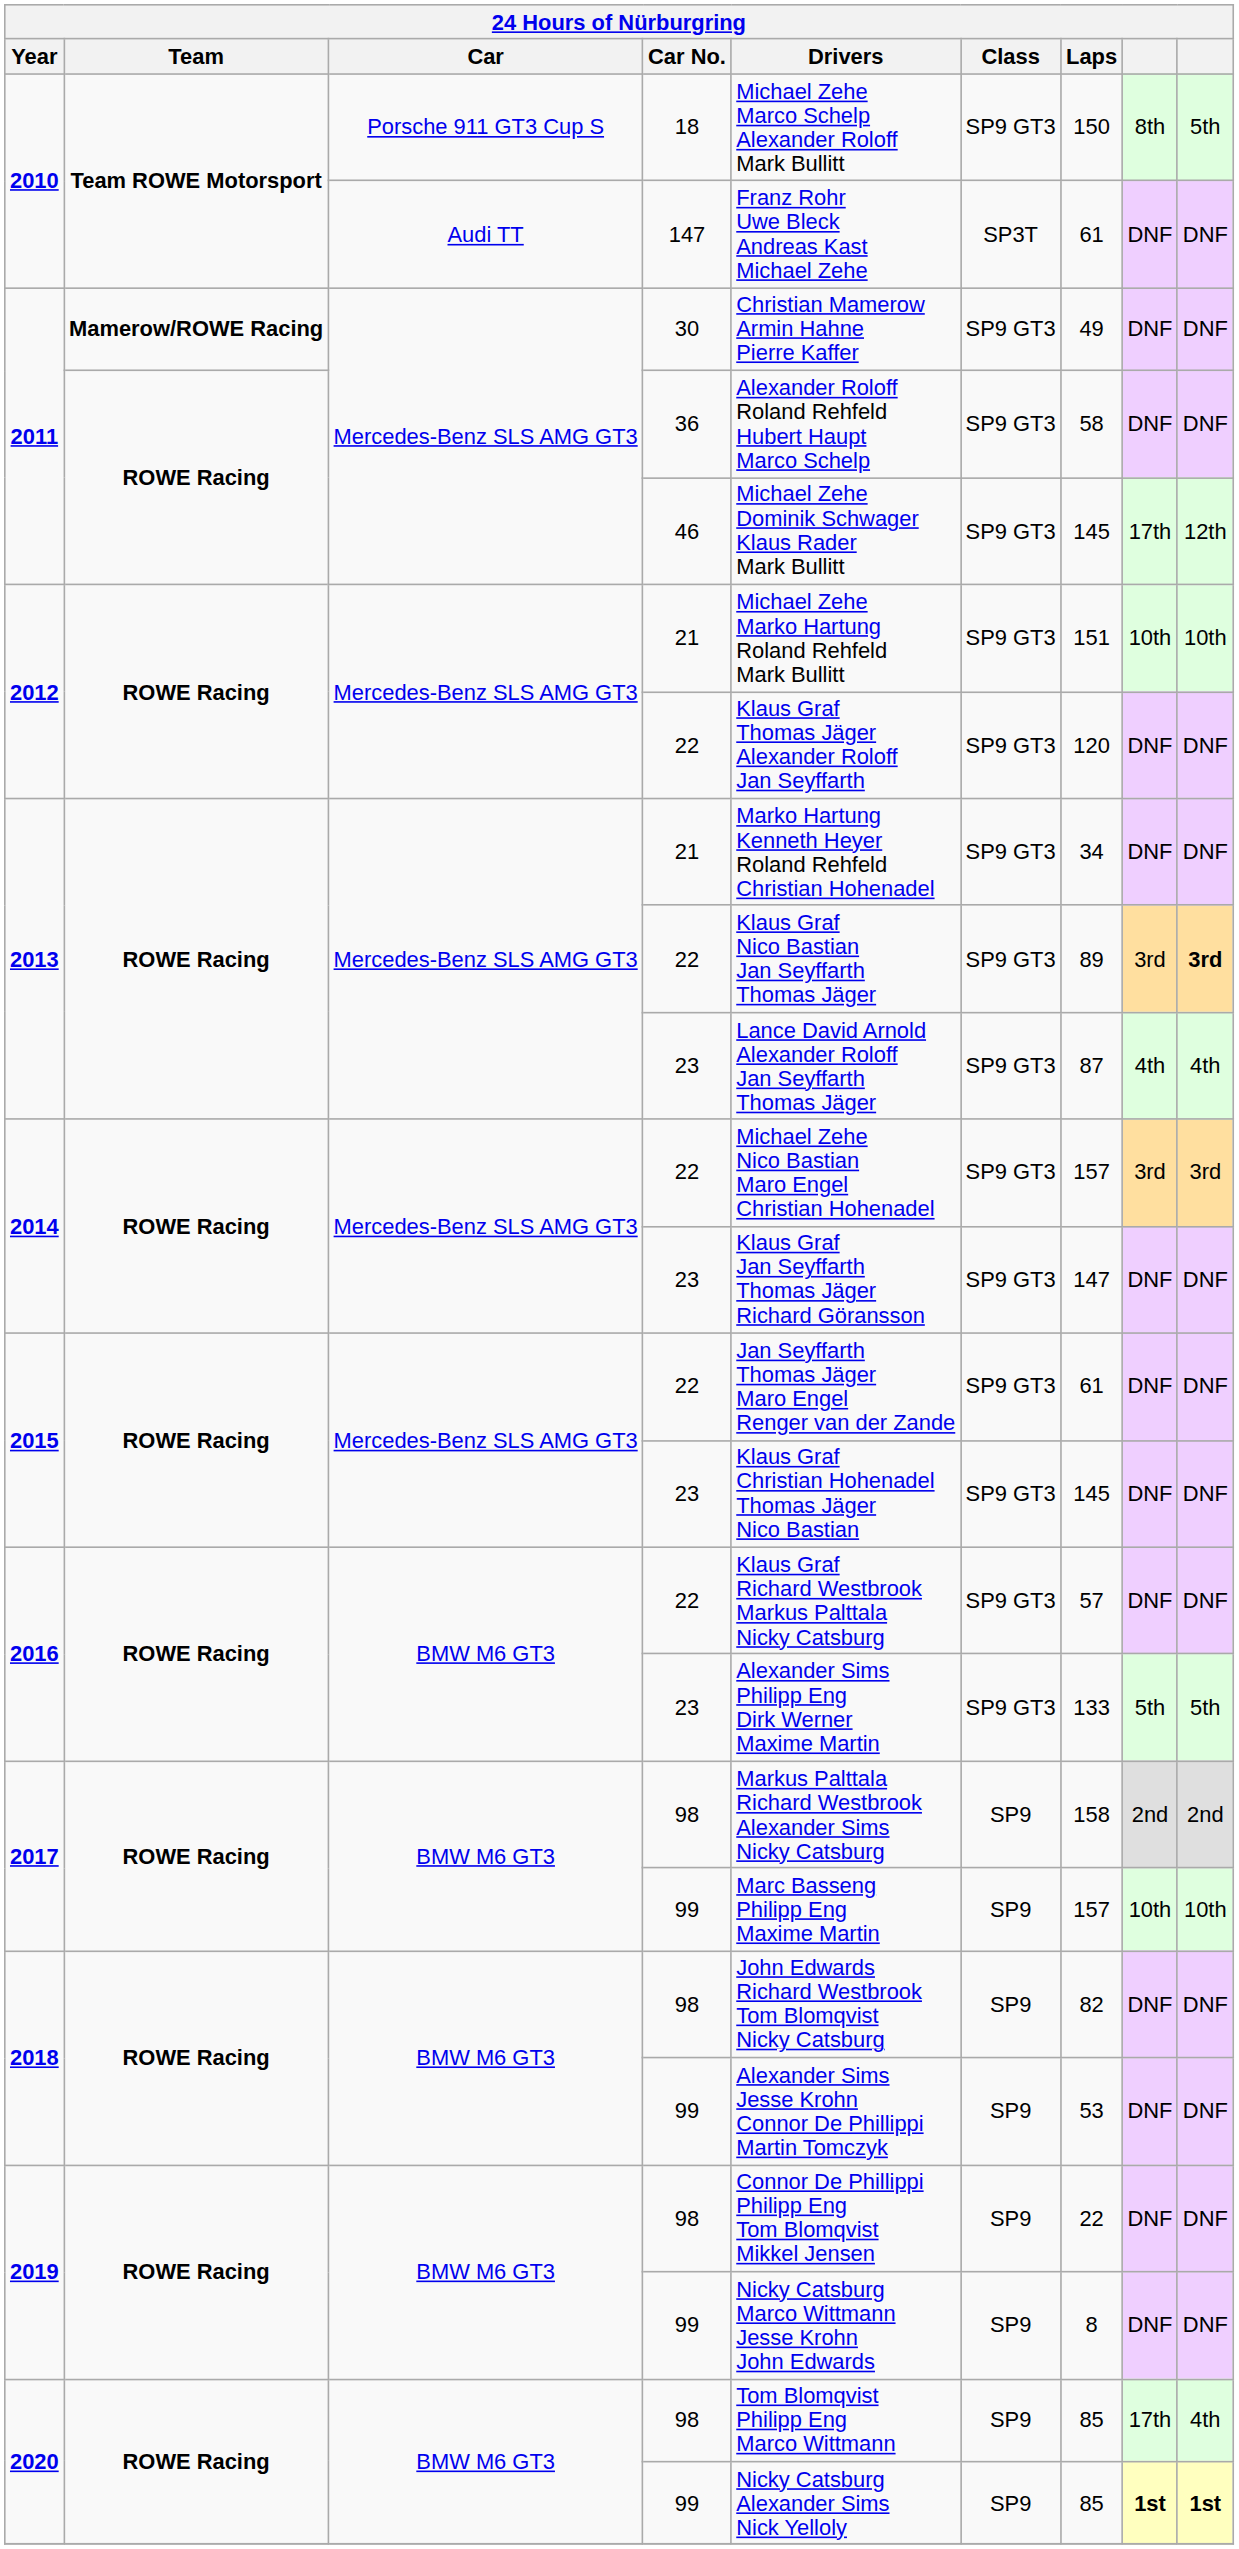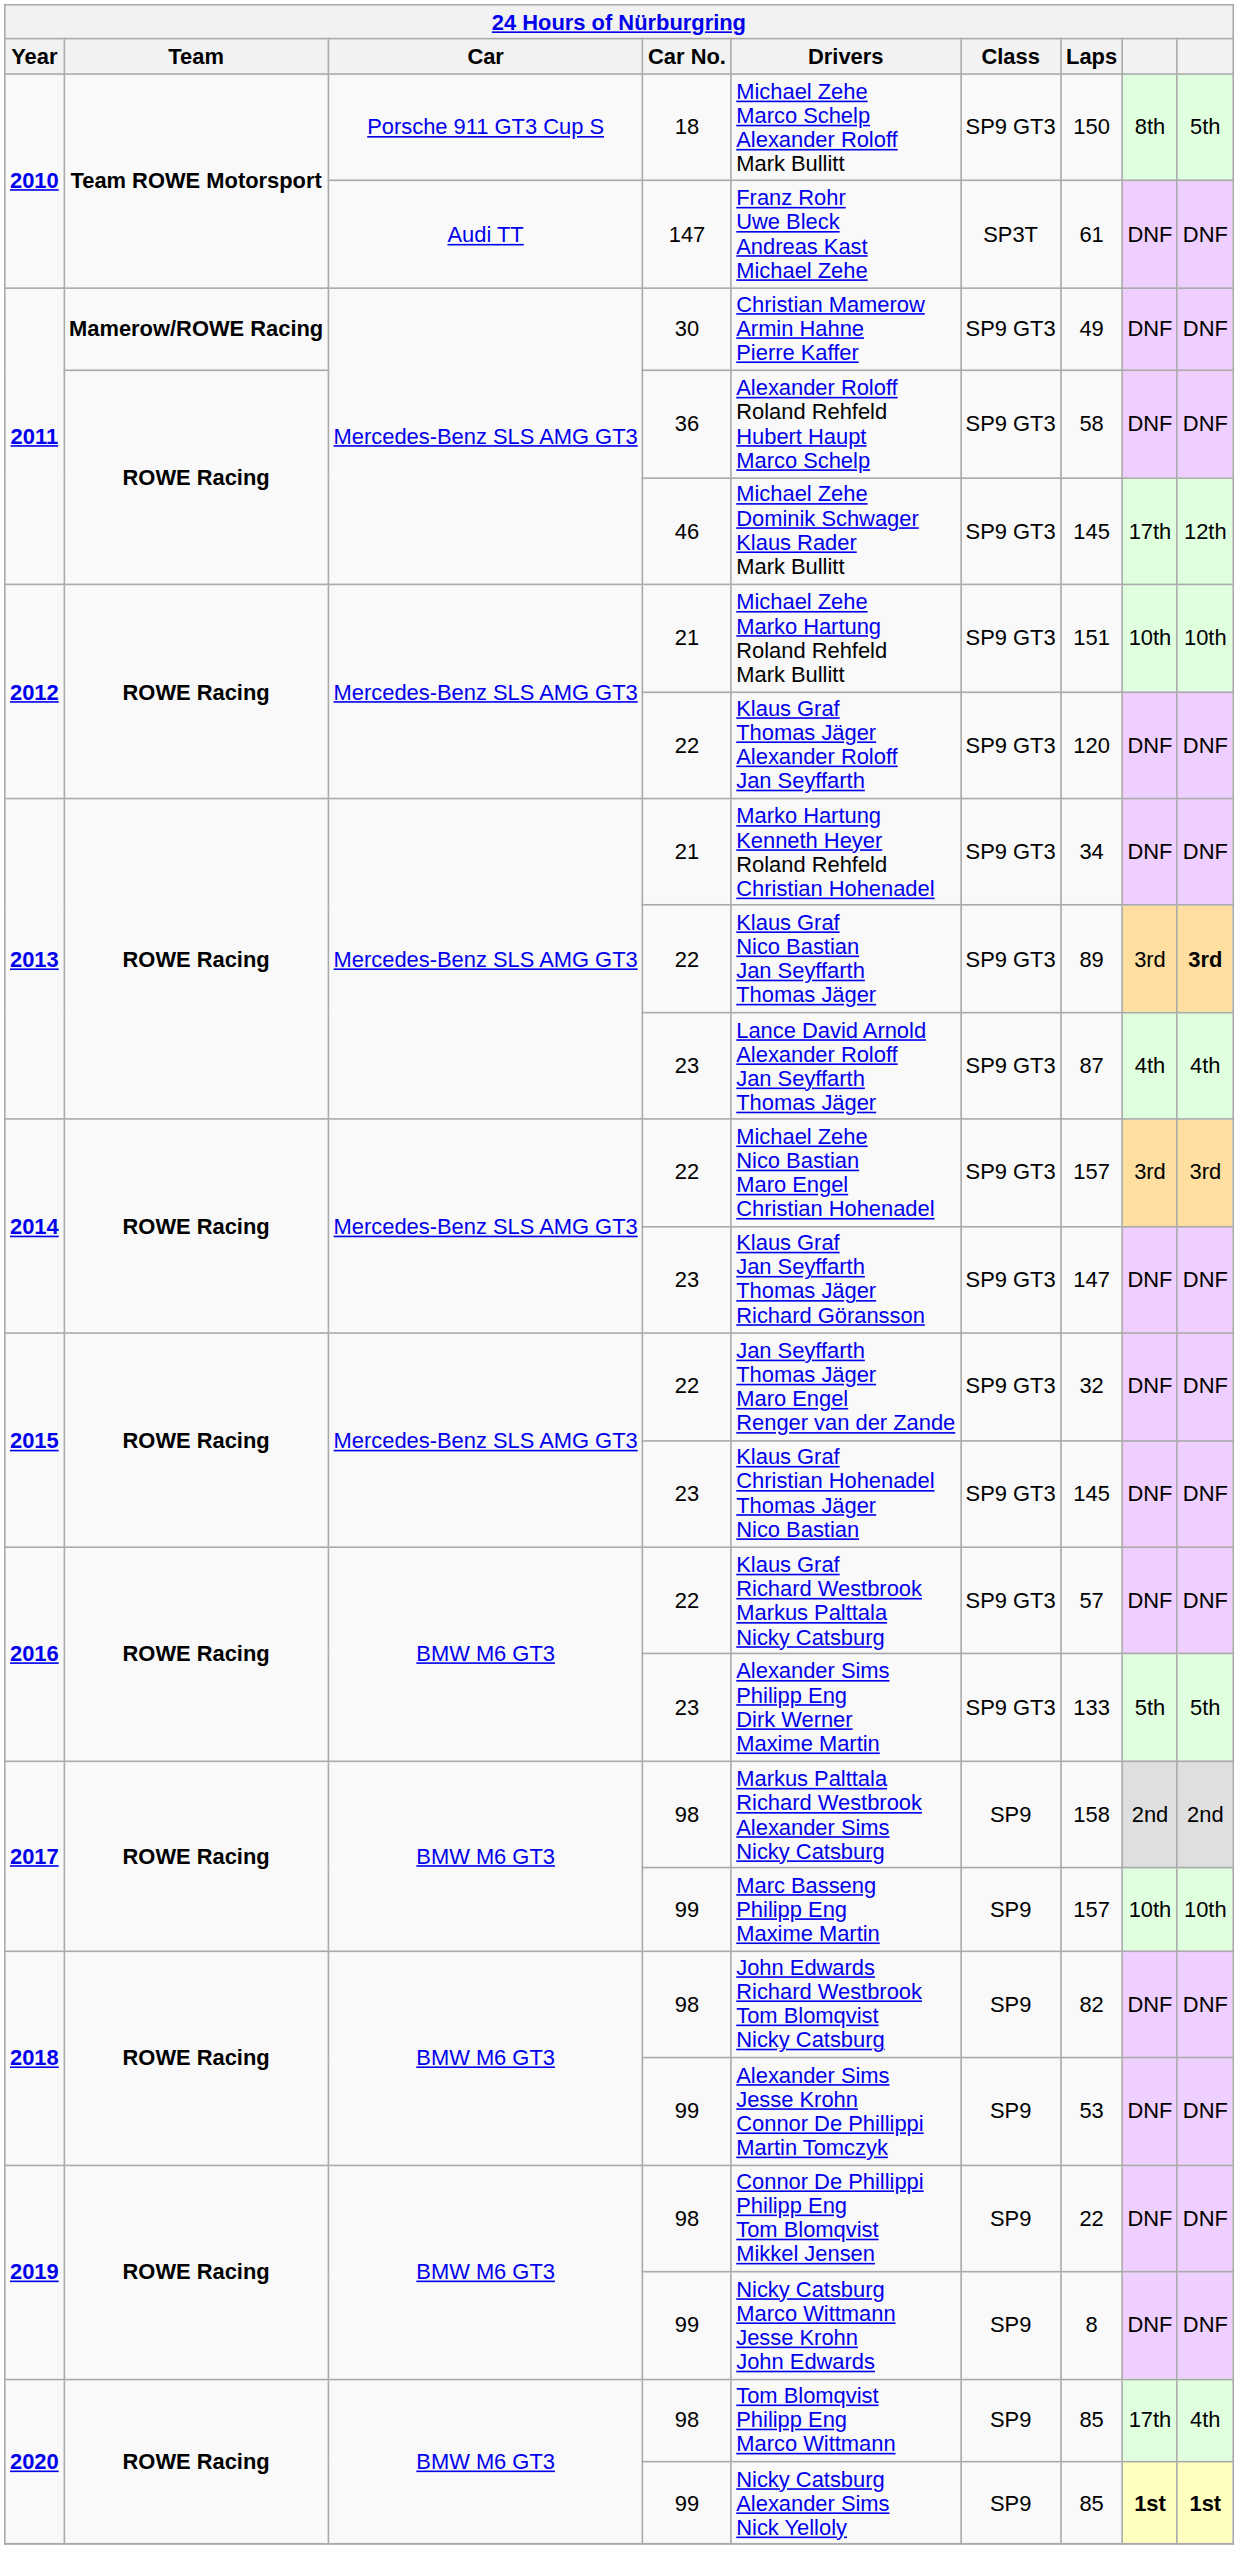 <table class="wikitable" style="text-align:center; font-size:85%">
 <tr>
 <th colspan=9><a href='#'>24 Hours of Nürburgring</a></th>
 </tr>
 <tr>
 <th>Year</th>
 <th>Team</th>
 <th>Car</th>
 <th>Car No.</th>
 <th>Drivers</th>
 <th>Class</th>
 <th>Laps</th>
 <th></th>
 <th></th>
 </tr>
 <tr>
 <td rowspan=2><strong><a href='#'>2010</a></strong></td>
 <td rowspan=2><strong>Team ROWE Motorsport</strong></td>
 <td><a href='#'>Porsche 911 GT3 Cup S</a></td>
 <td>18</td>
 <td align=left> <a href='#'>Michael Zehe</a> <br>  <a href='#'>Marco Schelp</a> <br>  <a href='#'>Alexander Roloff</a> <br>  Mark Bullitt</td>
 <td>SP9 GT3</td>
 <td>150</td>
 <td style="background:#dfffdf;">8th</td>
 <td style="background:#dfffdf;">5th</td>
 </tr>
 <tr>
 <td><a href='#'>Audi TT</a></td>
 <td>147</td>
 <td align=left> <a href='#'>Franz Rohr</a> <br>  <a href='#'>Uwe Bleck</a> <br>  <a href='#'>Andreas Kast</a> <br>  <a href='#'>Michael Zehe</a></td>
 <td>SP3T</td>
 <td>61</td>
 <td style="background:#efcfff;">DNF</td>
 <td style="background:#efcfff;">DNF</td>
 </tr>
 <tr>
 <td rowspan=3><strong><a href='#'>2011</a></strong></td>
 <td><strong>Mamerow/ROWE Racing</strong></td>
 <td rowspan=3><a href='#'>Mercedes-Benz SLS AMG GT3</a></td>
 <td>30</td>
 <td align=left> <a href='#'>Christian Mamerow</a> <br>  <a href='#'>Armin Hahne</a> <br>  <a href='#'>Pierre Kaffer</a></td>
 <td>SP9 GT3</td>
 <td>49</td>
 <td style="background:#efcfff;">DNF</td>
 <td style="background:#efcfff;">DNF</td>
 </tr>
 <tr>
 <td rowspan=2><strong>ROWE Racing</strong></td>
 <td>36</td>
 <td align=left> <a href='#'>Alexander Roloff</a> <br>  Roland Rehfeld <br>  <a href='#'>Hubert Haupt</a> <br>  <a href='#'>Marco Schelp</a></td>
 <td>SP9 GT3</td>
 <td>58</td>
 <td style="background:#efcfff;">DNF</td>
 <td style="background:#efcfff;">DNF</td>
 </tr>
 <tr>
 <td>46</td>
 <td align=left> <a href='#'>Michael Zehe</a> <br>  <a href='#'>Dominik Schwager</a> <br>  <a href='#'>Klaus Rader</a> <br>  Mark Bullitt</td>
 <td>SP9 GT3</td>
 <td>145</td>
 <td style="background:#dfffdf;">17th</td>
 <td style="background:#dfffdf;">12th</td>
 </tr>
 <tr>
 <td rowspan=2><strong><a href='#'>2012</a></strong></td>
 <td rowspan=2><strong>ROWE Racing</strong></td>
 <td rowspan=2><a href='#'>Mercedes-Benz SLS AMG GT3</a></td>
 <td>21</td>
 <td align=left> <a href='#'>Michael Zehe</a> <br>  <a href='#'>Marko Hartung</a> <br>  Roland Rehfeld <br>  Mark Bullitt</td>
 <td>SP9 GT3</td>
 <td>151</td>
 <td style="background:#dfffdf;">10th</td>
 <td style="background:#dfffdf;">10th</td>
 </tr>
 <tr>
 <td>22</td>
 <td align=left> <a href='#'>Klaus Graf</a> <br>  <a href='#'>Thomas Jäger</a> <br>  <a href='#'>Alexander Roloff</a> <br>  <a href='#'>Jan Seyffarth</a></td>
 <td>SP9 GT3</td>
 <td>120</td>
 <td style="background:#efcfff;">DNF</td>
 <td style="background:#efcfff;">DNF</td>
 </tr>
 <tr>
 <td rowspan=3><strong><a href='#'>2013</a></strong></td>
 <td rowspan=3><strong>ROWE Racing</strong></td>
 <td rowspan=3><a href='#'>Mercedes-Benz SLS AMG GT3</a></td>
 <td>21</td>
 <td align=left> <a href='#'>Marko Hartung</a> <br>  <a href='#'>Kenneth Heyer</a> <br>  Roland Rehfeld <br>  <a href='#'>Christian Hohenadel</a></td>
 <td>SP9 GT3</td>
 <td>34</td>
 <td style="background:#efcfff;">DNF</td>
 <td style="background:#efcfff;">DNF</td>
 </tr>
 <tr>
 <td>22</td>
 <td align=left> <a href='#'>Klaus Graf</a> <br>  <a href='#'>Nico Bastian</a> <br>  <a href='#'>Jan Seyffarth</a> <br>  <a href='#'>Thomas Jäger</a></td>
 <td>SP9 GT3</td>
 <td>89</td>
 <td style="background:#ffdf9f;">3rd</td>
 <td style="background:#ffdf9f;"><strong>3rd</strong></td>
 </tr>
 <tr>
 <td>23</td>
 <td align=left> <a href='#'>Lance David Arnold</a> <br>  <a href='#'>Alexander Roloff</a> <br>  <a href='#'>Jan Seyffarth</a> <br>  <a href='#'>Thomas Jäger</a></td>
 <td>SP9 GT3</td>
 <td>87</td>
 <td style="background:#dfffdf;">4th</td>
 <td style="background:#dfffdf;">4th</td>
 </tr>
 <tr>
 <td rowspan=2><strong><a href='#'>2014</a></strong></td>
 <td rowspan=2><strong>ROWE Racing</strong></td>
 <td rowspan=2><a href='#'>Mercedes-Benz SLS AMG GT3</a></td>
 <td>22</td>
 <td align=left> <a href='#'>Michael Zehe</a> <br>  <a href='#'>Nico Bastian</a> <br>  <a href='#'>Maro Engel</a> <br>  <a href='#'>Christian Hohenadel</a></td>
 <td>SP9 GT3</td>
 <td>157</td>
 <td style="background:#ffdf9f;">3rd</td>
 <td style="background:#ffdf9f;">3rd</td>
 </tr>
 <tr>
 <td>23</td>
 <td align=left> <a href='#'>Klaus Graf</a> <br>  <a href='#'>Jan Seyffarth</a> <br>  <a href='#'>Thomas Jäger</a> <br>  <a href='#'>Richard Göransson</a></td>
 <td>SP9 GT3</td>
 <td>147</td>
 <td style="background:#efcfff;">DNF</td>
 <td style="background:#efcfff;">DNF</td>
 </tr>
 <tr>
 <td rowspan=2><strong><a href='#'>2015</a></strong></td>
 <td rowspan=2><strong>ROWE Racing</strong></td>
 <td rowspan=2><a href='#'>Mercedes-Benz SLS AMG GT3</a></td>
 <td>22</td>
 <td align=left> <a href='#'>Jan Seyffarth</a> <br>  <a href='#'>Thomas Jäger</a> <br>  <a href='#'>Maro Engel</a> <br>  <a href='#'>Renger van der Zande</a></td>
 <td>SP9 GT3</td>
-<td>61</td>
+<td>32</td>
 <td style="background:#efcfff;">DNF</td>
 <td style="background:#efcfff;">DNF</td>
 </tr>
 <tr>
 <td>23</td>
 <td align=left> <a href='#'>Klaus Graf</a> <br>  <a href='#'>Christian Hohenadel</a> <br>  <a href='#'>Thomas Jäger</a> <br>  <a href='#'>Nico Bastian</a></td>
 <td>SP9 GT3</td>
 <td>145</td>
 <td style="background:#efcfff;">DNF</td>
 <td style="background:#efcfff;">DNF</td>
 </tr>
 <tr>
 <td rowspan=2><strong><a href='#'>2016</a></strong></td>
 <td rowspan=2><strong>ROWE Racing</strong></td>
 <td rowspan=2><a href='#'>BMW M6 GT3</a></td>
 <td>22</td>
 <td align=left> <a href='#'>Klaus Graf</a> <br>  <a href='#'>Richard Westbrook</a> <br>  <a href='#'>Markus Palttala</a> <br>  <a href='#'>Nicky Catsburg</a></td>
 <td>SP9 GT3</td>
 <td>57</td>
 <td style="background:#efcfff;">DNF</td>
 <td style="background:#efcfff;">DNF</td>
 </tr>
 <tr>
 <td>23</td>
 <td align=left> <a href='#'>Alexander Sims</a> <br>  <a href='#'>Philipp Eng</a> <br>  <a href='#'>Dirk Werner</a> <br>  <a href='#'>Maxime Martin</a></td>
 <td>SP9 GT3</td>
 <td>133</td>
 <td style="background:#dfffdf;">5th</td>
 <td style="background:#dfffdf;">5th</td>
 </tr>
 <tr>
 <td rowspan=2><strong><a href='#'>2017</a></strong></td>
 <td rowspan=2><strong>ROWE Racing</strong></td>
 <td rowspan=2><a href='#'>BMW M6 GT3</a></td>
 <td>98</td>
 <td align=left> <a href='#'>Markus Palttala</a> <br>  <a href='#'>Richard Westbrook</a> <br>  <a href='#'>Alexander Sims</a> <br>  <a href='#'>Nicky Catsburg</a></td>
 <td>SP9</td>
 <td>158</td>
 <td style="background:#dfdfdf;">2nd</td>
 <td style="background:#dfdfdf;">2nd</td>
 </tr>
 <tr>
 <td>99</td>
 <td align=left> <a href='#'>Marc Basseng</a> <br>  <a href='#'>Philipp Eng</a> <br>  <a href='#'>Maxime Martin</a></td>
 <td>SP9</td>
 <td>157</td>
 <td style="background:#dfffdf;">10th</td>
 <td style="background:#dfffdf;">10th</td>
 </tr>
 <tr>
 <td rowspan=2><strong><a href='#'>2018</a></strong></td>
 <td rowspan=2><strong>ROWE Racing</strong></td>
 <td rowspan=2><a href='#'>BMW M6 GT3</a></td>
 <td>98</td>
 <td align=left> <a href='#'>John Edwards</a> <br>  <a href='#'>Richard Westbrook</a> <br>  <a href='#'>Tom Blomqvist</a> <br>  <a href='#'>Nicky Catsburg</a></td>
 <td>SP9</td>
 <td>82</td>
 <td style="background:#efcfff;">DNF</td>
 <td style="background:#efcfff;">DNF</td>
 </tr>
 <tr>
 <td>99</td>
 <td align=left> <a href='#'>Alexander Sims</a> <br>  <a href='#'>Jesse Krohn</a> <br>  <a href='#'>Connor De Phillippi</a><br>  <a href='#'>Martin Tomczyk</a></td>
 <td>SP9</td>
 <td>53</td>
 <td style="background:#efcfff;">DNF</td>
 <td style="background:#efcfff;">DNF</td>
 </tr>
 <tr>
 <td rowspan=2><strong><a href='#'>2019</a></strong></td>
 <td rowspan=2><strong>ROWE Racing</strong></td>
 <td rowspan=2><a href='#'>BMW M6 GT3</a></td>
 <td>98</td>
 <td align=left> <a href='#'>Connor De Phillippi</a> <br>  <a href='#'>Philipp Eng</a> <br>  <a href='#'>Tom Blomqvist</a> <br>  <a href='#'>Mikkel Jensen</a></td>
 <td>SP9</td>
 <td>22</td>
 <td style="background:#efcfff;">DNF</td>
 <td style="background:#efcfff;">DNF</td>
 </tr>
 <tr>
 <td>99</td>
 <td align=left> <a href='#'>Nicky Catsburg</a> <br>  <a href='#'>Marco Wittmann</a> <br>  <a href='#'>Jesse Krohn</a><br>  <a href='#'>John Edwards</a></td>
 <td>SP9</td>
 <td>8</td>
 <td style="background:#efcfff;">DNF</td>
 <td style="background:#efcfff;">DNF</td>
 </tr>
 <tr>
 <td rowspan=2><strong><a href='#'>2020</a></strong></td>
 <td rowspan=2><strong>ROWE Racing</strong></td>
 <td rowspan=2><a href='#'>BMW M6 GT3</a></td>
 <td>98</td>
 <td align=left> <a href='#'>Tom Blomqvist</a><br> <a href='#'>Philipp Eng</a><br> <a href='#'>Marco Wittmann</a></td>
 <td>SP9</td>
 <td>85</td>
 <td style="background:#dfffdf;">17th</td>
 <td style="background:#dfffdf;">4th</td>
 </tr>
 <tr>
 <td>99</td>
 <td align=left> <a href='#'>Nicky Catsburg</a><br> <a href='#'>Alexander Sims</a><br> <a href='#'>Nick Yelloly</a></td>
 <td>SP9</td>
 <td>85</td>
 <td style="background:#FFFFBF;"><strong>1st</strong></td>
 <td style="background:#FFFFBF;"><strong>1st</strong></td>
 </tr>
 <tr>
 </tr>
 </table>
